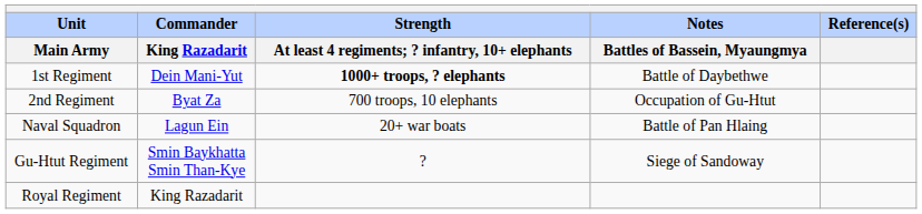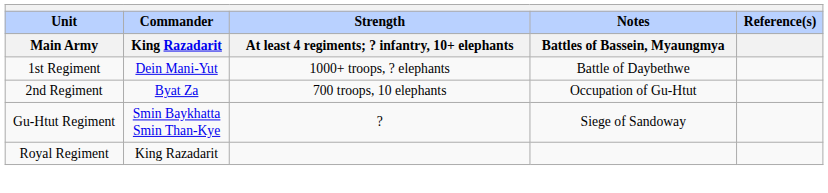 <table class="wikitable collapsible" style="min-width:60em; margin:0.3em auto; font-size:88%;">
 <tr>
 <th colspan=5></th>
 </tr>
 <tr>
 <th style="background-color:#B9D1FF">Unit</th>
 <th style="background-color:#B9D1FF">Commander</th>
 <th style="background-color:#B9D1FF">Strength</th>
 <th style="background-color:#B9D1FF">Notes</th>
 <th style="background-color:#B9D1FF">Reference(s)</th>
 </tr>
 <tr>
 <th colspan="1">Main Army</th>
 <th colspan="1">King <a href='#'>Razadarit</a></th>
 <th colspan="1">At least 4 regiments; ? infantry, 10+ elephants</th>
 <th colspan="1">Battles of Bassein, Myaungmya</th>
 <th colspan="1"></th>
 </tr>
 <tr>
 <td align="center">1st Regiment</td>
 <td align="center"><a href='#'>Dein Mani-Yut</a></td>
-<td align="center"><strong>1000+ troops, ? elephants</strong></td>
+<td align="center">1000+ troops, ? elephants</td>
 <td align="center">Battle of Daybethwe</td>
 <td align="center"></td>
 </tr>
 <tr>
 <td align="center">2nd Regiment</td>
 <td align="center"><a href='#'>Byat Za</a></td>
 <td align="center">700 troops, 10 elephants</td>
 <td align="center">Occupation of Gu-Htut</td>
-<td align="center"></td>
-</tr>
-<tr>
-<td align="center">Naval Squadron</td>
-<td align="center"><a href='#'>Lagun Ein</a></td>
-<td align="center">20+ war boats</td>
-<td align="center">Battle of Pan Hlaing</td>
 <td align="center"></td>
 </tr>
 <tr>
 <td align="center">Gu-Htut Regiment</td>
 <td align="center"><a href='#'>Smin Baykhatta</a> <br> <a href='#'>Smin Than-Kye</a></td>
 <td align="center">?</td>
 <td align="center">Siege of Sandoway</td>
 <td align="center"></td>
 </tr>
 <tr>
 <td align="center">Royal Regiment</td>
 <td align="center">King Razadarit</td>
 <td align="center"></td>
 <td align="center"></td>
 <td align="center"></td>
 </tr>
 </table>
